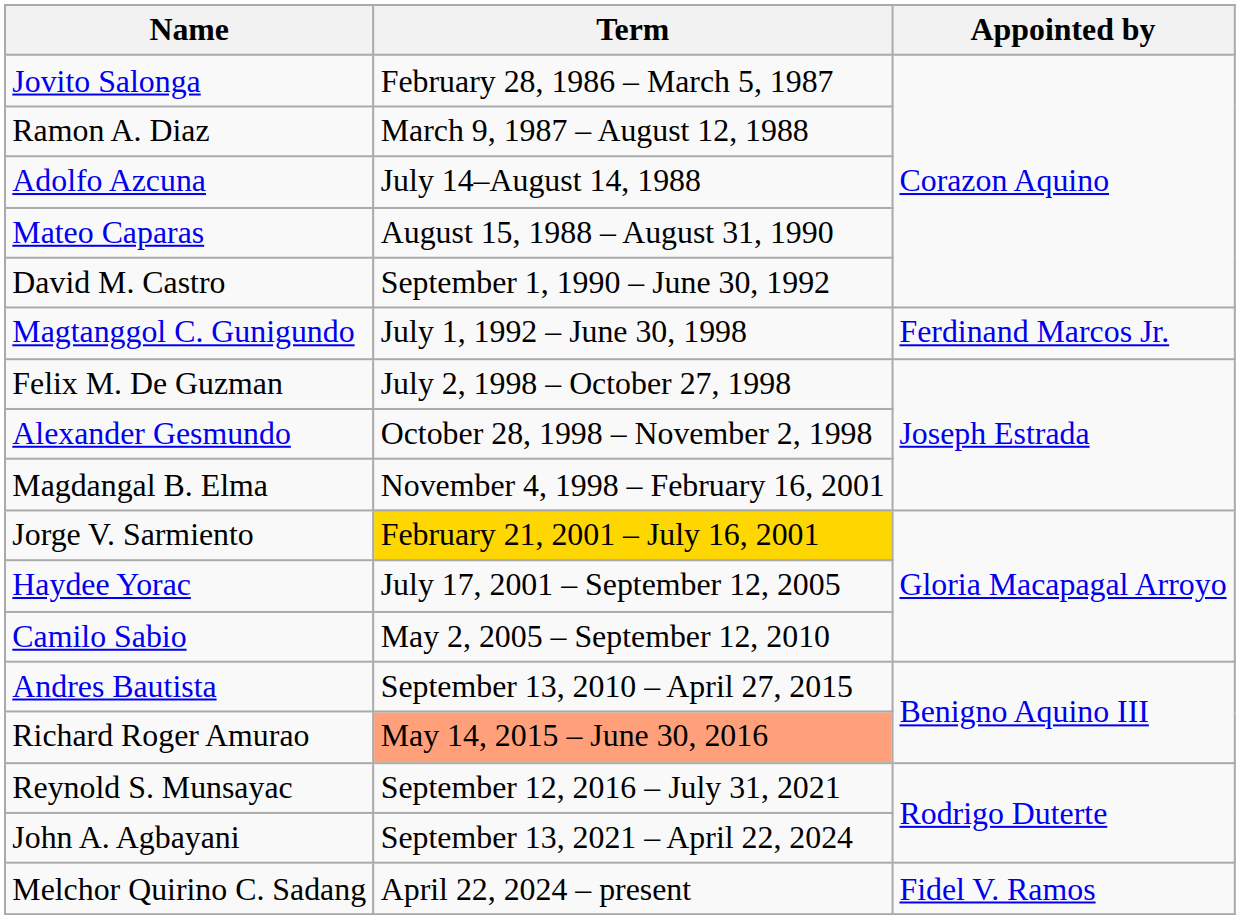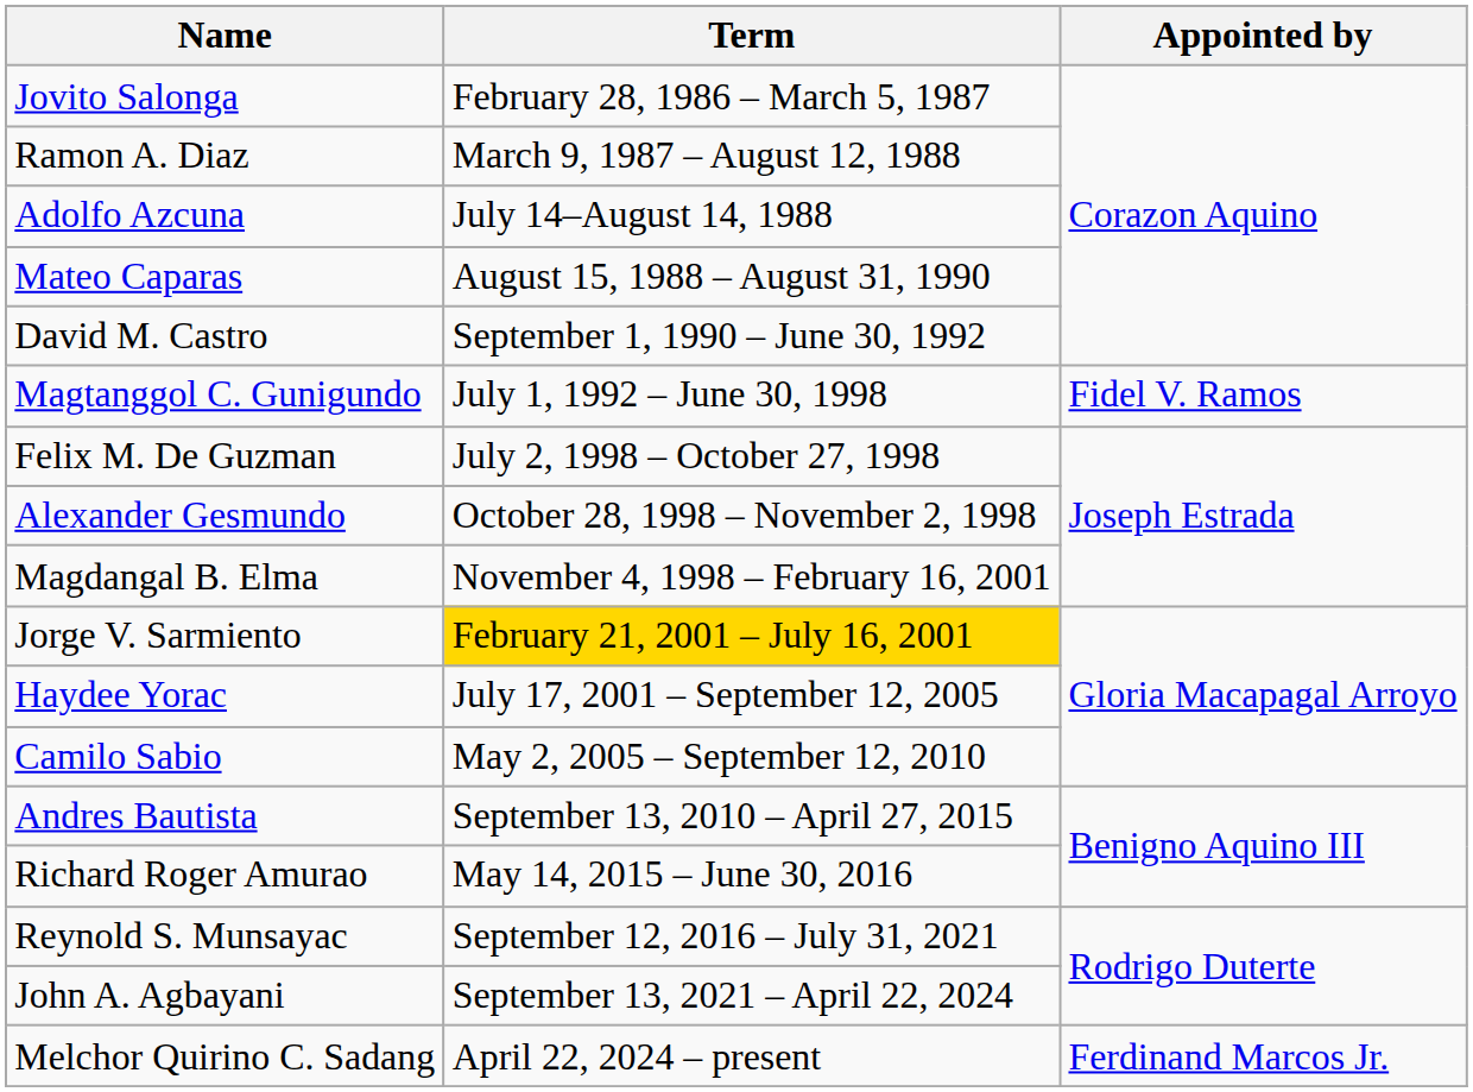 <table class=wikitable>
 <tr>
 <th>Name</th>
 <th>Term</th>
 <th>Appointed by</th>
 </tr>
 <tr>
 <td rowspan=1><a href='#'>Jovito Salonga</a></td>
 <td rowspan=1>February 28, 1986 – March 5, 1987</td>
 <td rowspan=5><a href='#'>Corazon Aquino</a></td>
 </tr>
 <tr>
 <td rowspan=1>Ramon A. Diaz</td>
 <td rowspan=1>March 9, 1987 – August 12, 1988</td>
 </tr>
 <tr>
 <td rowspan=1><a href='#'>Adolfo Azcuna</a></td>
 <td rowspan=1>July 14–August 14, 1988</td>
 </tr>
 <tr>
 <td rowspan=1><a href='#'>Mateo Caparas</a></td>
 <td rowspan=1>August 15, 1988 – August 31, 1990</td>
 </tr>
 <tr>
 <td rowspan=1>David M. Castro</td>
 <td rowspan=1>September 1, 1990 – June 30, 1992</td>
 </tr>
 <tr>
 <td rowspan=1><a href='#'>Magtanggol C. Gunigundo</a></td>
 <td rowspan=1>July 1, 1992 – June 30, 1998</td>
-<td><a href='#'>Ferdinand Marcos Jr.</a></td>
+<td><a href='#'>Fidel V. Ramos</a></td>
 </tr>
 <tr>
 <td rowspan=1>Felix M. De Guzman</td>
 <td rowspan=1>July 2, 1998 – October 27, 1998</td>
 <td rowspan="3"><a href='#'>Joseph Estrada</a></td>
 </tr>
 <tr>
 <td rowspan=1><a href='#'>Alexander Gesmundo</a></td>
 <td rowspan=1>October 28, 1998 – November 2, 1998</td>
 </tr>
 <tr>
 <td rowspan=1>Magdangal B. Elma</td>
 <td rowspan=1>November 4, 1998 – February 16, 2001</td>
 </tr>
 <tr>
 <td rowspan=1>Jorge V. Sarmiento</td>
 <td rowspan=1 style="background: gold;">February 21, 2001 – July 16, 2001</td>
 <td rowspan="3"><a href='#'>Gloria Macapagal Arroyo</a></td>
 </tr>
 <tr>
 <td><a href='#'>Haydee Yorac</a></td>
 <td>July 17, 2001 – September 12, 2005</td>
 </tr>
 <tr>
 <td rowspan=1><a href='#'>Camilo Sabio</a></td>
 <td rowspan=1>May 2, 2005 – September 12, 2010</td>
 </tr>
 <tr>
 <td rowspan=1><a href='#'>Andres Bautista</a></td>
 <td rowspan=1>September 13, 2010 – April 27, 2015</td>
 <td rowspan=2><a href='#'>Benigno Aquino III</a></td>
 </tr>
 <tr>
 <td>Richard Roger Amurao</td>
-<td style="background: lightsalmon;">May 14, 2015 – June 30, 2016</td>
+<td>May 14, 2015 – June 30, 2016</td>
 </tr>
 <tr>
 <td rowspan=1>Reynold S. Munsayac</td>
 <td rowspan=1>September 12, 2016 – July 31, 2021</td>
 <td rowspan="2"><a href='#'>Rodrigo Duterte</a></td>
 </tr>
 <tr>
 <td rowspan=1>John A. Agbayani</td>
 <td rowspan=1>September 13, 2021 – April 22, 2024</td>
 </tr>
 <tr>
 <td>Melchor Quirino C. Sadang</td>
 <td>April 22, 2024 – present</td>
-<td><a href='#'>Fidel V. Ramos</a></td>
+<td><a href='#'>Ferdinand Marcos Jr.</a></td>
 </tr>
 <tr>
 </tr>
 </table>
